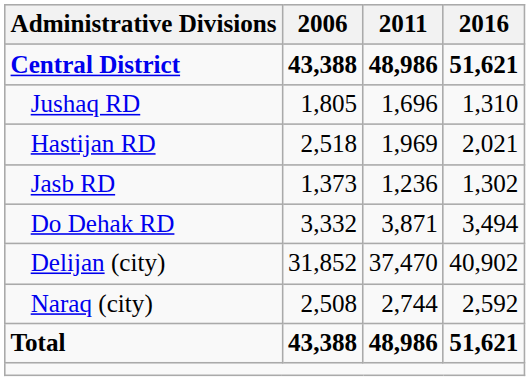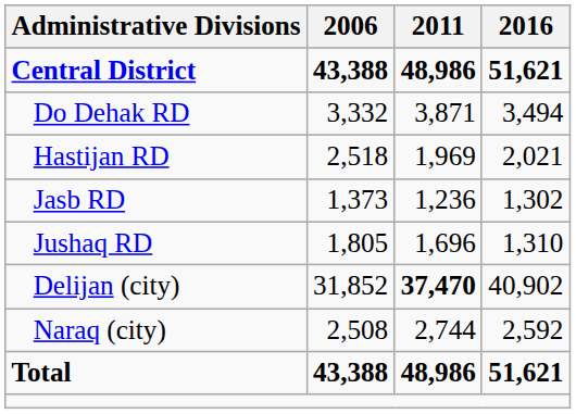 <table class="wikitable">
 <tr>
 <th>Administrative Divisions</th>
 <th>2006</th>
 <th>2011</th>
 <th>2016</th>
 </tr>
 <tr>
 <td><strong><a href='#'>Central District</a></strong></td>
 <td style="text-align: right;"><strong>43,388</strong></td>
 <td style="text-align: right;"><strong>48,986</strong></td>
 <td style="text-align: right;"><strong>51,621</strong></td>
 </tr>
 <tr>
-<td style="padding-left: 1em;"><a href='#'>Jushaq RD</a></td>
-<td style="text-align: right;">1,805</td>
-<td style="text-align: right;">1,696</td>
-<td style="text-align: right;">1,310</td>
+<td style="padding-left: 1em;"><a href='#'>Do Dehak RD</a></td>
+<td style="text-align: right;">3,332</td>
+<td style="text-align: right;">3,871</td>
+<td style="text-align: right;">3,494</td>
 </tr>
 <tr>
 <td style="padding-left: 1em;"><a href='#'>Hastijan RD</a></td>
 <td style="text-align: right;">2,518</td>
 <td style="text-align: right;">1,969</td>
 <td style="text-align: right;">2,021</td>
 </tr>
 <tr>
 <td style="padding-left: 1em;"><a href='#'>Jasb RD</a></td>
 <td style="text-align: right;">1,373</td>
 <td style="text-align: right;">1,236</td>
 <td style="text-align: right;">1,302</td>
 </tr>
 <tr>
-<td style="padding-left: 1em;"><a href='#'>Do Dehak RD</a></td>
-<td style="text-align: right;">3,332</td>
-<td style="text-align: right;">3,871</td>
-<td style="text-align: right;">3,494</td>
+<td style="padding-left: 1em;"><a href='#'>Jushaq RD</a></td>
+<td style="text-align: right;">1,805</td>
+<td style="text-align: right;">1,696</td>
+<td style="text-align: right;">1,310</td>
 </tr>
 <tr>
 <td style="padding-left: 1em;"><a href='#'>Delijan</a> (city)</td>
 <td style="text-align: right;">31,852</td>
-<td style="text-align: right;">37,470</td>
+<td style="text-align: right;"><strong>37,470</strong></td>
 <td style="text-align: right;">40,902</td>
 </tr>
 <tr>
 <td style="padding-left: 1em;"><a href='#'>Naraq</a> (city)</td>
 <td style="text-align: right;">2,508</td>
 <td style="text-align: right;">2,744</td>
 <td style="text-align: right;">2,592</td>
 </tr>
 <tr>
 <td><strong>Total</strong></td>
 <td style="text-align: right;"><strong>43,388</strong></td>
 <td style="text-align: right;"><strong>48,986</strong></td>
 <td style="text-align: right;"><strong>51,621</strong></td>
 </tr>
 <tr>
 <td colspan=4></td>
 </tr>
 </table>
